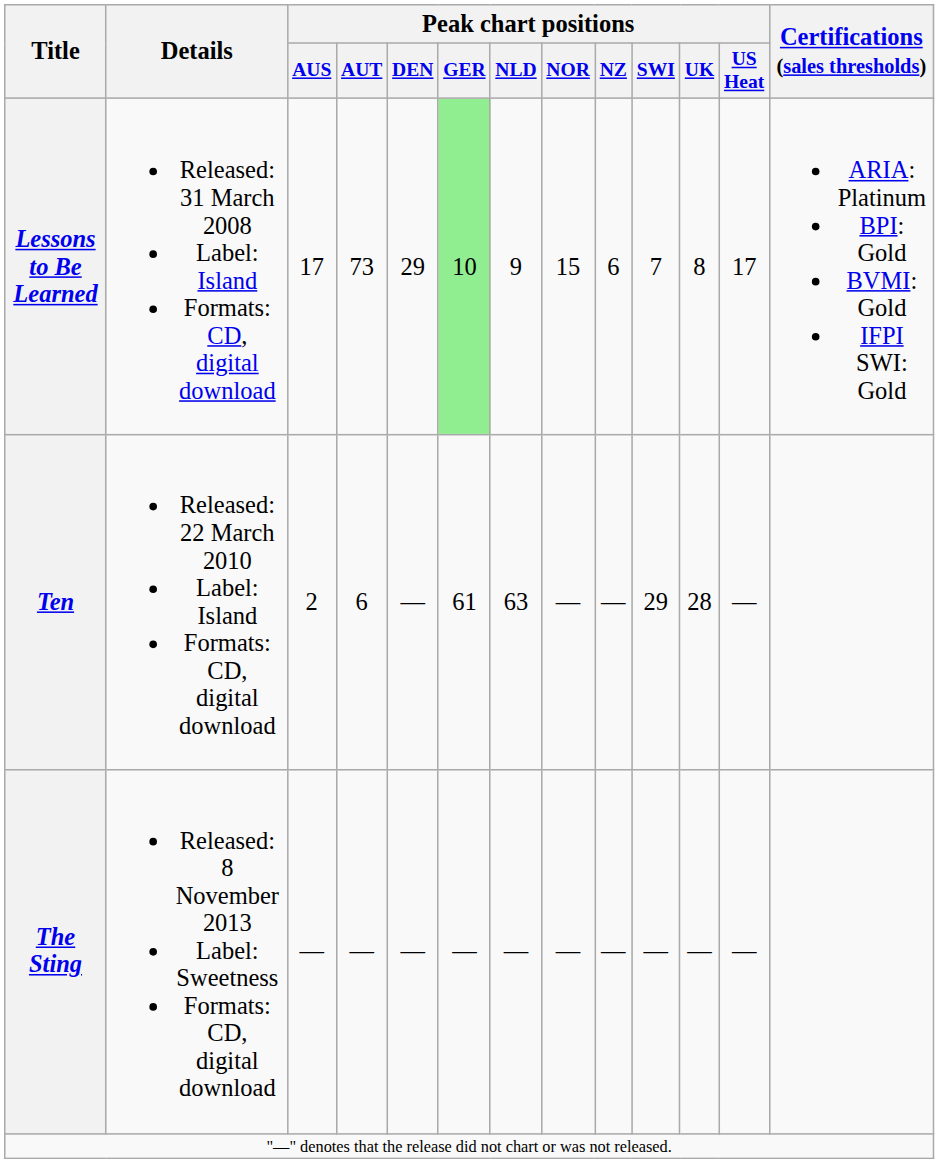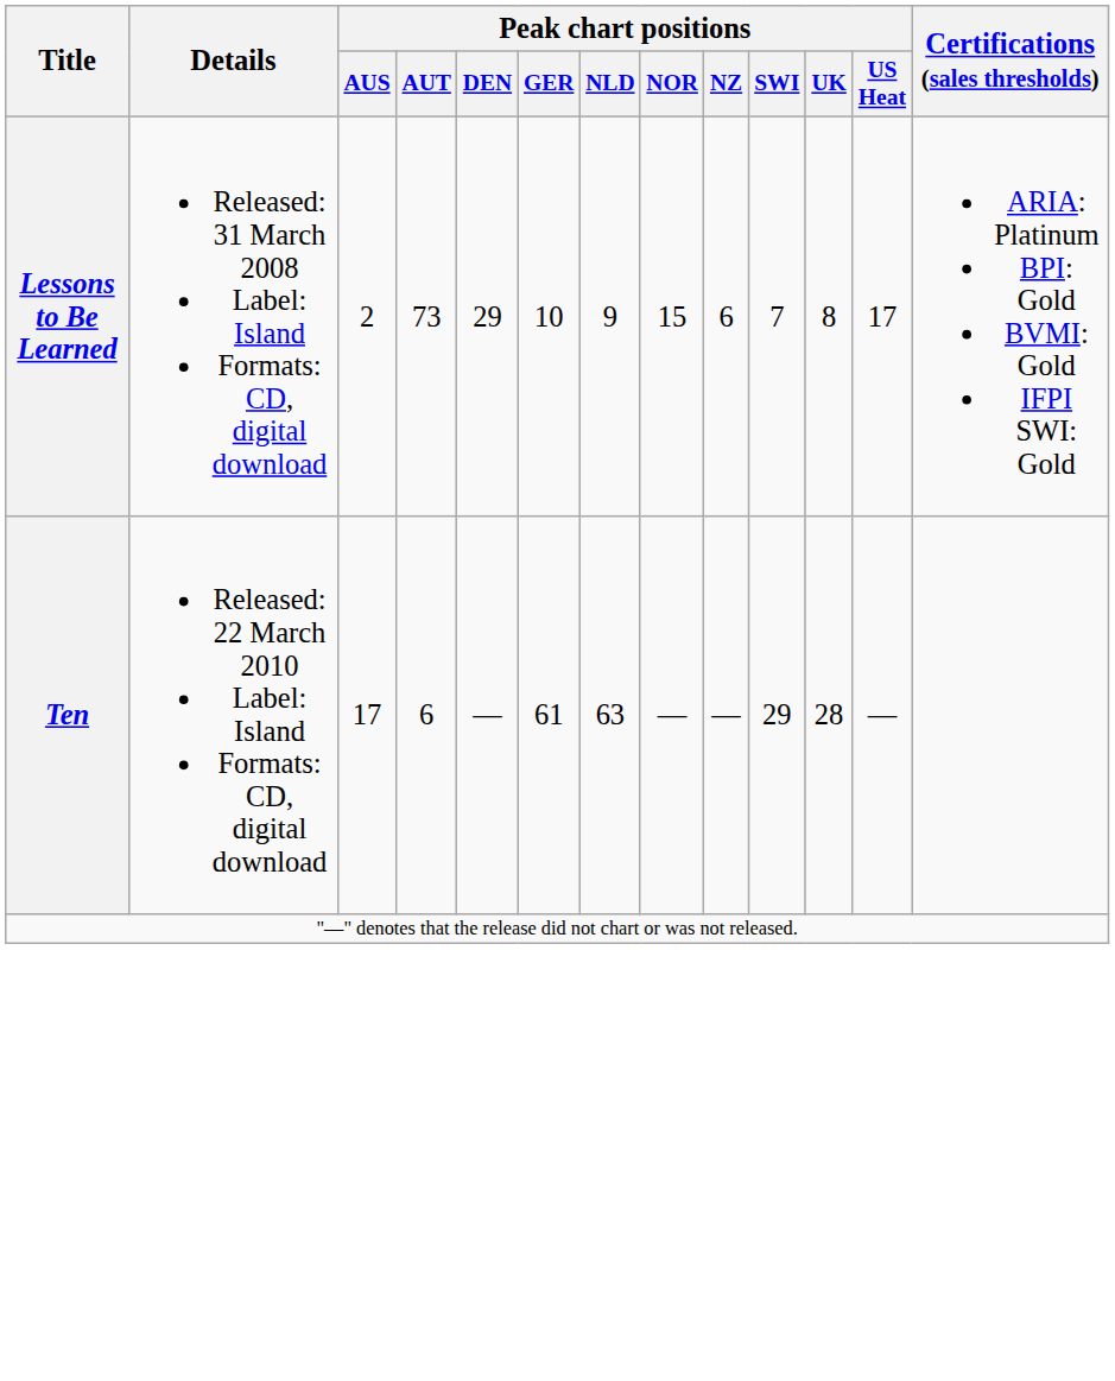 <table class="wikitable plainrowheaders" style="text-align:center;" border="1">
 <tr>
 <th scope="col" rowspan="2" style="width:14em;">Title</th>
 <th scope="col" rowspan="2" style="width:16em;">Details</th>
 <th scope="col" colspan="10">Peak chart positions</th>
 <th scope="col" rowspan="2" style="width:12em;"><a href='#'>Certifications</a><br><small>(<a href='#'>sales thresholds</a>)</small></th>
 </tr>
 <tr>
 <th scope="col" style="width:3em;font-size:80%;"><a href='#'>AUS</a><br></th>
 <th scope="col" style="width:3em;font-size:80%;"><a href='#'>AUT</a><br></th>
 <th scope="col" style="width:3em;font-size:80%;"><a href='#'>DEN</a><br></th>
 <th scope="col" style="width:3em;font-size:80%;"><a href='#'>GER</a><br></th>
 <th scope="col" style="width:3em;font-size:80%;"><a href='#'>NLD</a><br></th>
 <th scope="col" style="width:3em;font-size:80%;"><a href='#'>NOR</a><br></th>
 <th scope="col" style="width:3em;font-size:80%;"><a href='#'>NZ</a><br></th>
 <th scope="col" style="width:3em;font-size:80%;"><a href='#'>SWI</a><br></th>
 <th scope="col" style="width:3em;font-size:80%;"><a href='#'>UK</a><br></th>
 <th scope="col" style="width:3em;font-size:80%;"><a href='#'>US<br>Heat</a><br></th>
 </tr>
 <tr>
 <th scope="row"><em><a href='#'>Lessons to Be Learned</a></em></th>
 <td><br><ul><li>Released: 31 March 2008</li><li>Label: <a href='#'>Island</a></li><li>Formats: <a href='#'>CD</a>, <a href='#'>digital download</a></li></ul></td>
-<td>17</td>
+<td>2</td>
 <td>73</td>
 <td>29</td>
-<td style="background: lightgreen;">10</td>
+<td>10</td>
 <td>9</td>
 <td>15</td>
 <td>6</td>
 <td>7</td>
 <td>8</td>
 <td>17</td>
 <td><br><ul><li><a href='#'>ARIA</a>: Platinum</li><li><a href='#'>BPI</a>: Gold</li><li><a href='#'>BVMI</a>: Gold</li><li><a href='#'>IFPI</a> SWI: Gold</li></ul></td>
 </tr>
 <tr>
 <th scope="row"><em><a href='#'>Ten</a></em></th>
 <td><br><ul><li>Released: 22 March 2010</li><li>Label: Island</li><li>Formats: CD, digital download</li></ul></td>
-<td>2</td>
+<td>17</td>
 <td>6</td>
 <td>—</td>
 <td>61</td>
 <td>63</td>
 <td>—</td>
 <td>—</td>
 <td>29</td>
 <td>28</td>
 <td>—</td>
 <td></td>
 </tr>
 <tr>
-<th scope="row"><em><a href='#'>The Sting</a></em></th>
-<td><br><ul><li>Released: 8 November 2013</li><li>Label: Sweetness</li><li>Formats: CD, digital download</li></ul></td>
-<td>—</td>
-<td>—</td>
-<td>—</td>
-<td>—</td>
-<td>—</td>
-<td>—</td>
-<td>—</td>
-<td>—</td>
-<td>—</td>
-<td>—</td>
-<td></td>
-</tr>
-<tr>
 <td align="center" colspan="13" style="font-size: 8pt">"—" denotes that the release did not chart or was not released.</td>
 </tr>
 </table>
